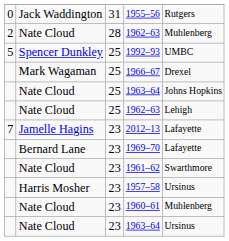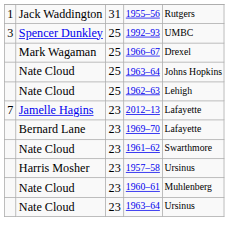 <table class="wikitable">
 <tr>
 </tr>
 <tr>
-<td>0</td>
+<td>1</td>
 <td>Jack Waddington</td>
 <td>31</td>
 <td style="font-size:80%;"><a href='#'>1955–56</a></td>
 <td style="font-size:80%;">Rutgers</td>
 </tr>
 <tr>
-<td>2</td>
-<td>Nate Cloud</td>
-<td>28</td>
-<td style="font-size:80%;"><a href='#'>1962–63</a></td>
-<td style="font-size:80%;">Muhlenberg</td>
-</tr>
-<tr>
-<td>5</td>
+<td>3</td>
 <td><a href='#'>Spencer Dunkley</a></td>
 <td>25</td>
 <td style="font-size:80%;"><a href='#'>1992–93</a></td>
 <td style="font-size:80%;">UMBC</td>
 </tr>
 <tr>
 <td></td>
 <td>Mark Wagaman</td>
 <td>25</td>
 <td style="font-size:80%;"><a href='#'>1966–67</a></td>
 <td style="font-size:80%;">Drexel</td>
 </tr>
 <tr>
 <td></td>
 <td>Nate Cloud</td>
 <td>25</td>
 <td style="font-size:80%;"><a href='#'>1963–64</a></td>
 <td style="font-size:80%;">Johns Hopkins</td>
 </tr>
 <tr>
 <td></td>
 <td>Nate Cloud</td>
 <td>25</td>
 <td style="font-size:80%;"><a href='#'>1962–63</a></td>
 <td style="font-size:80%;">Lehigh</td>
 </tr>
 <tr>
 <td>7</td>
 <td><a href='#'>Jamelle Hagins</a></td>
 <td>23</td>
 <td style="font-size:80%;"><a href='#'>2012–13</a></td>
 <td style="font-size:80%;">Lafayette</td>
 </tr>
 <tr>
 <td></td>
 <td>Bernard Lane</td>
 <td>23</td>
 <td style="font-size:80%;"><a href='#'>1969–70</a></td>
 <td style="font-size:80%;">Lafayette</td>
 </tr>
 <tr>
 <td></td>
 <td>Nate Cloud</td>
 <td>23</td>
 <td style="font-size:80%;"><a href='#'>1961–62</a></td>
 <td style="font-size:80%;">Swarthmore</td>
 </tr>
 <tr>
 <td></td>
 <td>Harris Mosher</td>
 <td>23</td>
 <td style="font-size:80%;"><a href='#'>1957–58</a></td>
 <td style="font-size:80%;">Ursinus</td>
 </tr>
 <tr>
 <td></td>
 <td>Nate Cloud</td>
 <td>23</td>
 <td style="font-size:80%;"><a href='#'>1960–61</a></td>
 <td style="font-size:80%;">Muhlenberg</td>
 </tr>
 <tr>
 <td></td>
 <td>Nate Cloud</td>
 <td>23</td>
 <td style="font-size:80%;"><a href='#'>1963–64</a></td>
 <td style="font-size:80%;">Ursinus</td>
 </tr>
 </table>
